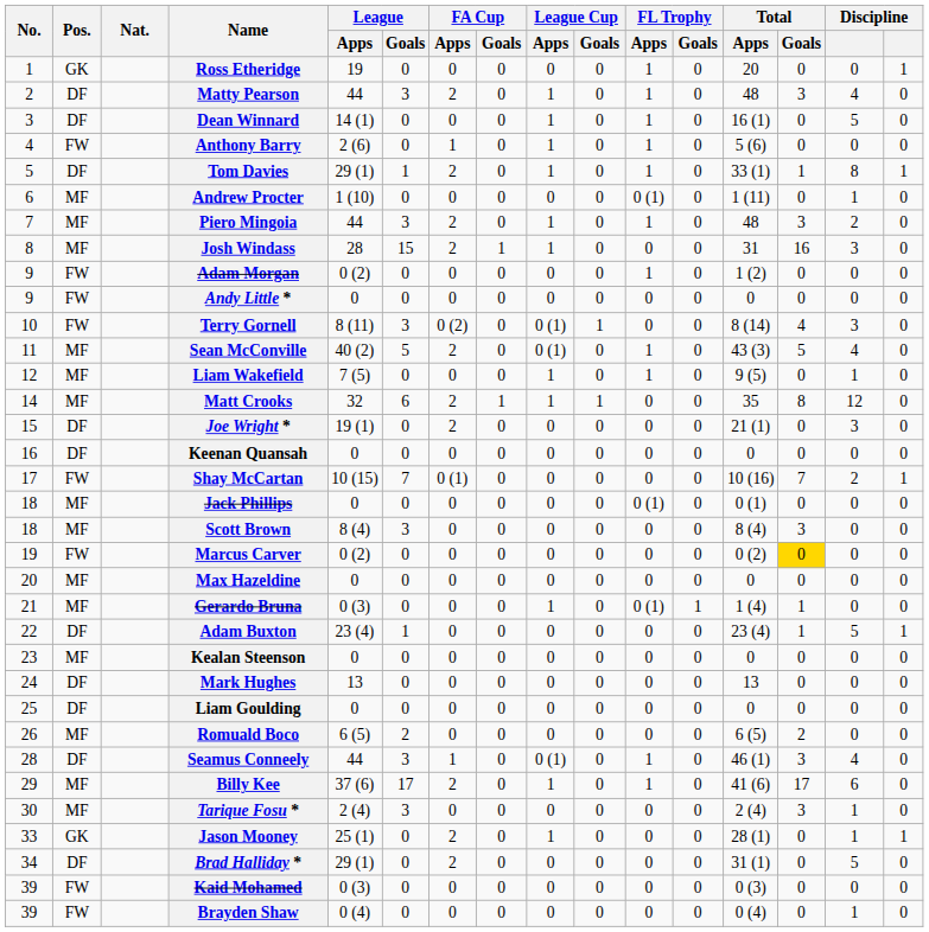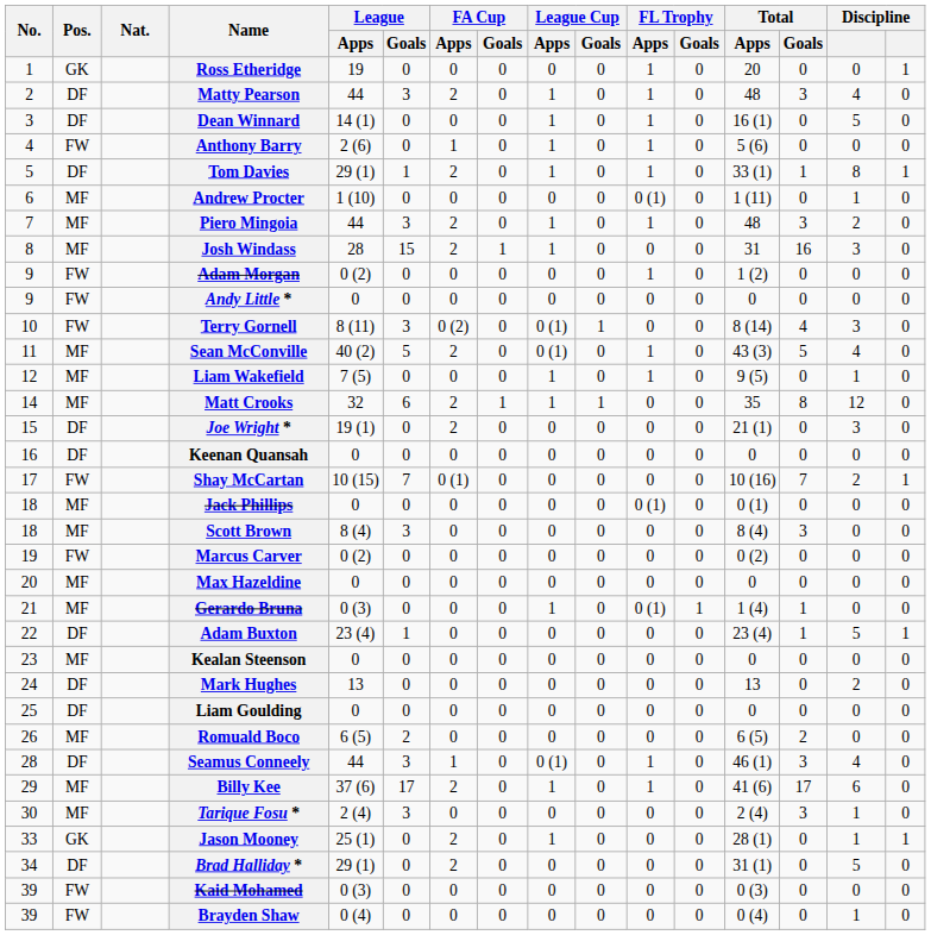 <table class="wikitable plainrowheaders" style="text-align:center">
 <tr>
 <th rowspan="2" width="40">No.</th>
 <th rowspan="2" width="40">Pos.</th>
 <th rowspan="2" width="60">Nat.</th>
 <th rowspan="2" width="150" scope="col">Name</th>
 <th colspan="2" width="90"><a href='#'>League</a></th>
 <th colspan="2" width="90"><a href='#'>FA Cup</a></th>
 <th colspan="2" width="90"><a href='#'>League Cup</a></th>
 <th colspan="2" width="90"><a href='#'>FL Trophy</a></th>
 <th colspan="2" width="90">Total</th>
 <th colspan="2" width="90">Discipline</th>
 </tr>
 <tr>
 <th scope="col">Apps</th>
 <th scope="col">Goals</th>
 <th scope="col">Apps</th>
 <th scope="col">Goals</th>
 <th scope="col">Apps</th>
 <th scope="col">Goals</th>
 <th scope="col">Apps</th>
 <th scope="col">Goals</th>
 <th scope="col">Apps</th>
 <th scope="col">Goals</th>
 <th scope="col"></th>
 <th scope="col"></th>
 </tr>
 <tr>
 <td>1</td>
 <td>GK</td>
 <td align="left"></td>
 <th scope="row"><a href='#'>Ross Etheridge</a></th>
 <td>19</td>
 <td>0</td>
 <td>0</td>
 <td>0</td>
 <td>0</td>
 <td>0</td>
 <td>1</td>
 <td>0</td>
 <td>20</td>
 <td>0</td>
 <td>0</td>
 <td>1</td>
 </tr>
 <tr>
 <td>2</td>
 <td>DF</td>
 <td align="left"></td>
 <th scope="row"><a href='#'>Matty Pearson</a></th>
 <td>44</td>
 <td>3</td>
 <td>2</td>
 <td>0</td>
 <td>1</td>
 <td>0</td>
 <td>1</td>
 <td>0</td>
 <td>48</td>
 <td>3</td>
 <td>4</td>
 <td>0</td>
 </tr>
 <tr>
 <td>3</td>
 <td>DF</td>
 <td align="left"></td>
 <th scope="row"><a href='#'>Dean Winnard</a></th>
 <td>14 (1)</td>
 <td>0</td>
 <td>0</td>
 <td>0</td>
 <td>1</td>
 <td>0</td>
 <td>1</td>
 <td>0</td>
 <td>16 (1)</td>
 <td>0</td>
 <td>5</td>
 <td>0</td>
 </tr>
 <tr>
 <td>4</td>
 <td>FW</td>
 <td align="left"></td>
 <th scope="row"><a href='#'>Anthony Barry</a></th>
 <td>2 (6)</td>
 <td>0</td>
 <td>1</td>
 <td>0</td>
 <td>1</td>
 <td>0</td>
 <td>1</td>
 <td>0</td>
 <td>5 (6)</td>
 <td>0</td>
 <td>0</td>
 <td>0</td>
 </tr>
 <tr>
 <td>5</td>
 <td>DF</td>
 <td align="left"></td>
 <th scope="row"><a href='#'>Tom Davies</a></th>
 <td>29 (1)</td>
 <td>1</td>
 <td>2</td>
 <td>0</td>
 <td>1</td>
 <td>0</td>
 <td>1</td>
 <td>0</td>
 <td>33 (1)</td>
 <td>1</td>
 <td>8</td>
 <td>1</td>
 </tr>
 <tr>
 <td>6</td>
 <td>MF</td>
 <td align="left"></td>
 <th scope="row"><a href='#'>Andrew Procter</a></th>
 <td>1 (10)</td>
 <td>0</td>
 <td>0</td>
 <td>0</td>
 <td>0</td>
 <td>0</td>
 <td>0 (1)</td>
 <td>0</td>
 <td>1 (11)</td>
 <td>0</td>
 <td>1</td>
 <td>0</td>
 </tr>
 <tr>
 <td>7</td>
 <td>MF</td>
 <td align="left"> </td>
 <th scope="row"><a href='#'>Piero Mingoia</a></th>
 <td>44</td>
 <td>3</td>
 <td>2</td>
 <td>0</td>
 <td>1</td>
 <td>0</td>
 <td>1</td>
 <td>0</td>
 <td>48</td>
 <td>3</td>
 <td>2</td>
 <td>0</td>
 </tr>
 <tr>
 <td>8</td>
 <td>MF</td>
 <td align="left"></td>
 <th scope="row"><a href='#'>Josh Windass</a></th>
 <td>28</td>
 <td>15</td>
 <td>2</td>
 <td>1</td>
 <td>1</td>
 <td>0</td>
 <td>0</td>
 <td>0</td>
 <td>31</td>
 <td>16</td>
 <td>3</td>
 <td>0</td>
 </tr>
 <tr>
 <td>9</td>
 <td>FW</td>
 <td align="left"></td>
 <th scope="row"><s><a href='#'>Adam Morgan</a></s> </th>
 <td>0 (2)</td>
 <td>0</td>
 <td>0</td>
 <td>0</td>
 <td>0</td>
 <td>0</td>
 <td>1</td>
 <td>0</td>
 <td>1 (2)</td>
 <td>0</td>
 <td>0</td>
 <td>0</td>
 </tr>
 <tr>
 <td>9</td>
 <td>FW</td>
 <td align="left"></td>
 <th scope="row"><em><a href='#'>Andy Little</a></em> *</th>
 <td>0</td>
 <td>0</td>
 <td>0</td>
 <td>0</td>
 <td>0</td>
 <td>0</td>
 <td>0</td>
 <td>0</td>
 <td>0</td>
 <td>0</td>
 <td>0</td>
 <td>0</td>
 </tr>
 <tr>
 <td>10</td>
 <td>FW</td>
 <td align="left"></td>
 <th scope="row"><a href='#'>Terry Gornell</a></th>
 <td>8 (11)</td>
 <td>3</td>
 <td>0 (2)</td>
 <td>0</td>
 <td>0 (1)</td>
 <td>1</td>
 <td>0</td>
 <td>0</td>
 <td>8 (14)</td>
 <td>4</td>
 <td>3</td>
 <td>0</td>
 </tr>
 <tr>
 <td>11</td>
 <td>MF</td>
 <td align="left"></td>
 <th scope="row"><a href='#'>Sean McConville</a></th>
 <td>40 (2)</td>
 <td>5</td>
 <td>2</td>
 <td>0</td>
 <td>0 (1)</td>
 <td>0</td>
 <td>1</td>
 <td>0</td>
 <td>43 (3)</td>
 <td>5</td>
 <td>4</td>
 <td>0</td>
 </tr>
 <tr>
 <td>12</td>
 <td>MF</td>
 <td align="left"></td>
 <th scope="row"><a href='#'>Liam Wakefield</a></th>
 <td>7 (5)</td>
 <td>0</td>
 <td>0</td>
 <td>0</td>
 <td>1</td>
 <td>0</td>
 <td>1</td>
 <td>0</td>
 <td>9 (5)</td>
 <td>0</td>
 <td>1</td>
 <td>0</td>
 </tr>
 <tr>
 <td>14</td>
 <td>MF</td>
 <td align="left"></td>
 <th scope="row"><a href='#'>Matt Crooks</a></th>
 <td>32</td>
 <td>6</td>
 <td>2</td>
 <td>1</td>
 <td>1</td>
 <td>1</td>
 <td>0</td>
 <td>0</td>
 <td>35</td>
 <td>8</td>
 <td>12</td>
 <td>0</td>
 </tr>
 <tr>
 <td>15</td>
 <td>DF</td>
 <td align="left"></td>
 <th scope="row"><em><a href='#'>Joe Wright</a></em> *</th>
 <td>19 (1)</td>
 <td>0</td>
 <td>2</td>
 <td>0</td>
 <td>0</td>
 <td>0</td>
 <td>0</td>
 <td>0</td>
 <td>21 (1)</td>
 <td>0</td>
 <td>3</td>
 <td>0</td>
 </tr>
 <tr>
 <td>16</td>
 <td>DF</td>
 <td align="left"></td>
 <th scope="row">Keenan Quansah</th>
 <td>0</td>
 <td>0</td>
 <td>0</td>
 <td>0</td>
 <td>0</td>
 <td>0</td>
 <td>0</td>
 <td>0</td>
 <td>0</td>
 <td>0</td>
 <td>0</td>
 <td>0</td>
 </tr>
 <tr>
 <td>17</td>
 <td>FW</td>
 <td align="left"></td>
 <th scope="row"><a href='#'>Shay McCartan</a></th>
 <td>10 (15)</td>
 <td>7</td>
 <td>0 (1)</td>
 <td>0</td>
 <td>0</td>
 <td>0</td>
 <td>0</td>
 <td>0</td>
 <td>10 (16)</td>
 <td>7</td>
 <td>2</td>
 <td>1</td>
 </tr>
 <tr>
 <td>18</td>
 <td>MF</td>
 <td align="left"></td>
 <th scope="row"><s><a href='#'>Jack Phillips</a></s> </th>
 <td>0</td>
 <td>0</td>
 <td>0</td>
 <td>0</td>
 <td>0</td>
 <td>0</td>
 <td>0 (1)</td>
 <td>0</td>
 <td>0 (1)</td>
 <td>0</td>
 <td>0</td>
 <td>0</td>
 </tr>
 <tr>
 <td>18</td>
 <td>MF</td>
 <td align="left"></td>
 <th scope="row"><a href='#'>Scott Brown</a></th>
 <td>8 (4)</td>
 <td>3</td>
 <td>0</td>
 <td>0</td>
 <td>0</td>
 <td>0</td>
 <td>0</td>
 <td>0</td>
 <td>8 (4)</td>
 <td>3</td>
 <td>0</td>
 <td>0</td>
 </tr>
 <tr>
 <td>19</td>
 <td>FW</td>
 <td align="left"></td>
 <th scope="row"><a href='#'>Marcus Carver</a></th>
 <td>0 (2)</td>
 <td>0</td>
 <td>0</td>
 <td>0</td>
 <td>0</td>
 <td>0</td>
 <td>0</td>
 <td>0</td>
 <td>0 (2)</td>
-<td style="background: gold;">0</td>
+<td>0</td>
 <td>0</td>
 <td>0</td>
 </tr>
 <tr>
 <td>20</td>
 <td>MF</td>
 <td align="left"></td>
 <th scope="row"><a href='#'>Max Hazeldine</a></th>
 <td>0</td>
 <td>0</td>
 <td>0</td>
 <td>0</td>
 <td>0</td>
 <td>0</td>
 <td>0</td>
 <td>0</td>
 <td>0</td>
 <td>0</td>
 <td>0</td>
 <td>0</td>
 </tr>
 <tr>
 <td>21</td>
 <td>MF</td>
 <td align="left"></td>
 <th scope="row"><s><a href='#'>Gerardo Bruna</a></s> </th>
 <td>0 (3)</td>
 <td>0</td>
 <td>0</td>
 <td>0</td>
 <td>1</td>
 <td>0</td>
 <td>0 (1)</td>
 <td>1</td>
 <td>1 (4)</td>
 <td>1</td>
 <td>0</td>
 <td>0</td>
 </tr>
 <tr>
 <td>22</td>
 <td>DF</td>
 <td align="left"></td>
 <th scope="row"><a href='#'>Adam Buxton</a></th>
 <td>23 (4)</td>
 <td>1</td>
 <td>0</td>
 <td>0</td>
 <td>0</td>
 <td>0</td>
 <td>0</td>
 <td>0</td>
 <td>23 (4)</td>
 <td>1</td>
 <td>5</td>
 <td>1</td>
 </tr>
 <tr>
 <td>23</td>
 <td>MF</td>
 <td align="left"></td>
 <th scope="row">Kealan Steenson</th>
 <td>0</td>
 <td>0</td>
 <td>0</td>
 <td>0</td>
 <td>0</td>
 <td>0</td>
 <td>0</td>
 <td>0</td>
 <td>0</td>
 <td>0</td>
 <td>0</td>
 <td>0</td>
 </tr>
 <tr>
 <td>24</td>
 <td>DF</td>
 <td align="left"></td>
 <th scope="row"><a href='#'>Mark Hughes</a></th>
 <td>13</td>
 <td>0</td>
 <td>0</td>
 <td>0</td>
 <td>0</td>
 <td>0</td>
 <td>0</td>
 <td>0</td>
 <td>13</td>
 <td>0</td>
-<td>0</td>
+<td>2</td>
 <td>0</td>
 </tr>
 <tr>
 <td>25</td>
 <td>DF</td>
 <td align="left"></td>
 <th scope="row">Liam Goulding</th>
 <td>0</td>
 <td>0</td>
 <td>0</td>
 <td>0</td>
 <td>0</td>
 <td>0</td>
 <td>0</td>
 <td>0</td>
 <td>0</td>
 <td>0</td>
 <td>0</td>
 <td>0</td>
 </tr>
 <tr>
 <td>26</td>
 <td>MF</td>
 <td align="left"></td>
 <th scope="row"><a href='#'>Romuald Boco</a></th>
 <td>6 (5)</td>
 <td>2</td>
 <td>0</td>
 <td>0</td>
 <td>0</td>
 <td>0</td>
 <td>0</td>
 <td>0</td>
 <td>6 (5)</td>
 <td>2</td>
 <td>0</td>
 <td>0</td>
 </tr>
 <tr>
 <td>28</td>
 <td>DF</td>
 <td align="left"></td>
 <th scope="row"><a href='#'>Seamus Conneely</a></th>
 <td>44</td>
 <td>3</td>
 <td>1</td>
 <td>0</td>
 <td>0 (1)</td>
 <td>0</td>
 <td>1</td>
 <td>0</td>
 <td>46 (1)</td>
 <td>3</td>
 <td>4</td>
 <td>0</td>
 </tr>
 <tr>
 <td>29</td>
 <td>MF</td>
 <td align="left"></td>
 <th scope="row"><a href='#'>Billy Kee</a></th>
 <td>37 (6)</td>
 <td>17</td>
 <td>2</td>
 <td>0</td>
 <td>1</td>
 <td>0</td>
 <td>1</td>
 <td>0</td>
 <td>41 (6)</td>
 <td>17</td>
 <td>6</td>
 <td>0</td>
 </tr>
 <tr>
 <td>30</td>
 <td>MF</td>
 <td align="left"></td>
 <th scope="row"><em><a href='#'>Tarique Fosu</a></em> *</th>
 <td>2 (4)</td>
 <td>3</td>
 <td>0</td>
 <td>0</td>
 <td>0</td>
 <td>0</td>
 <td>0</td>
 <td>0</td>
 <td>2 (4)</td>
 <td>3</td>
 <td>1</td>
 <td>0</td>
 </tr>
 <tr>
 <td>33</td>
 <td>GK</td>
 <td align="left"></td>
 <th scope="row"><a href='#'>Jason Mooney</a></th>
 <td>25 (1)</td>
 <td>0</td>
 <td>2</td>
 <td>0</td>
 <td>1</td>
 <td>0</td>
 <td>0</td>
 <td>0</td>
 <td>28 (1)</td>
 <td>0</td>
 <td>1</td>
 <td>1</td>
 </tr>
 <tr>
 <td>34</td>
 <td>DF</td>
 <td align="left"></td>
 <th scope="row"><em><a href='#'>Brad Halliday</a></em> *</th>
 <td>29 (1)</td>
 <td>0</td>
 <td>2</td>
 <td>0</td>
 <td>0</td>
 <td>0</td>
 <td>0</td>
 <td>0</td>
 <td>31 (1)</td>
 <td>0</td>
 <td>5</td>
 <td>0</td>
 </tr>
 <tr>
 <td>39</td>
 <td>FW</td>
 <td align="left"></td>
 <th scope="row"><s><a href='#'>Kaid Mohamed</a></s> </th>
 <td>0 (3)</td>
 <td>0</td>
 <td>0</td>
 <td>0</td>
 <td>0</td>
 <td>0</td>
 <td>0</td>
 <td>0</td>
 <td>0 (3)</td>
 <td>0</td>
 <td>0</td>
 <td>0</td>
 </tr>
 <tr>
 <td>39</td>
 <td>FW</td>
 <td align="left"></td>
 <th scope="row"><a href='#'>Brayden Shaw</a></th>
 <td>0 (4)</td>
 <td>0</td>
 <td>0</td>
 <td>0</td>
 <td>0</td>
 <td>0</td>
 <td>0</td>
 <td>0</td>
 <td>0 (4)</td>
 <td>0</td>
 <td>1</td>
 <td>0</td>
 </tr>
 </table>
